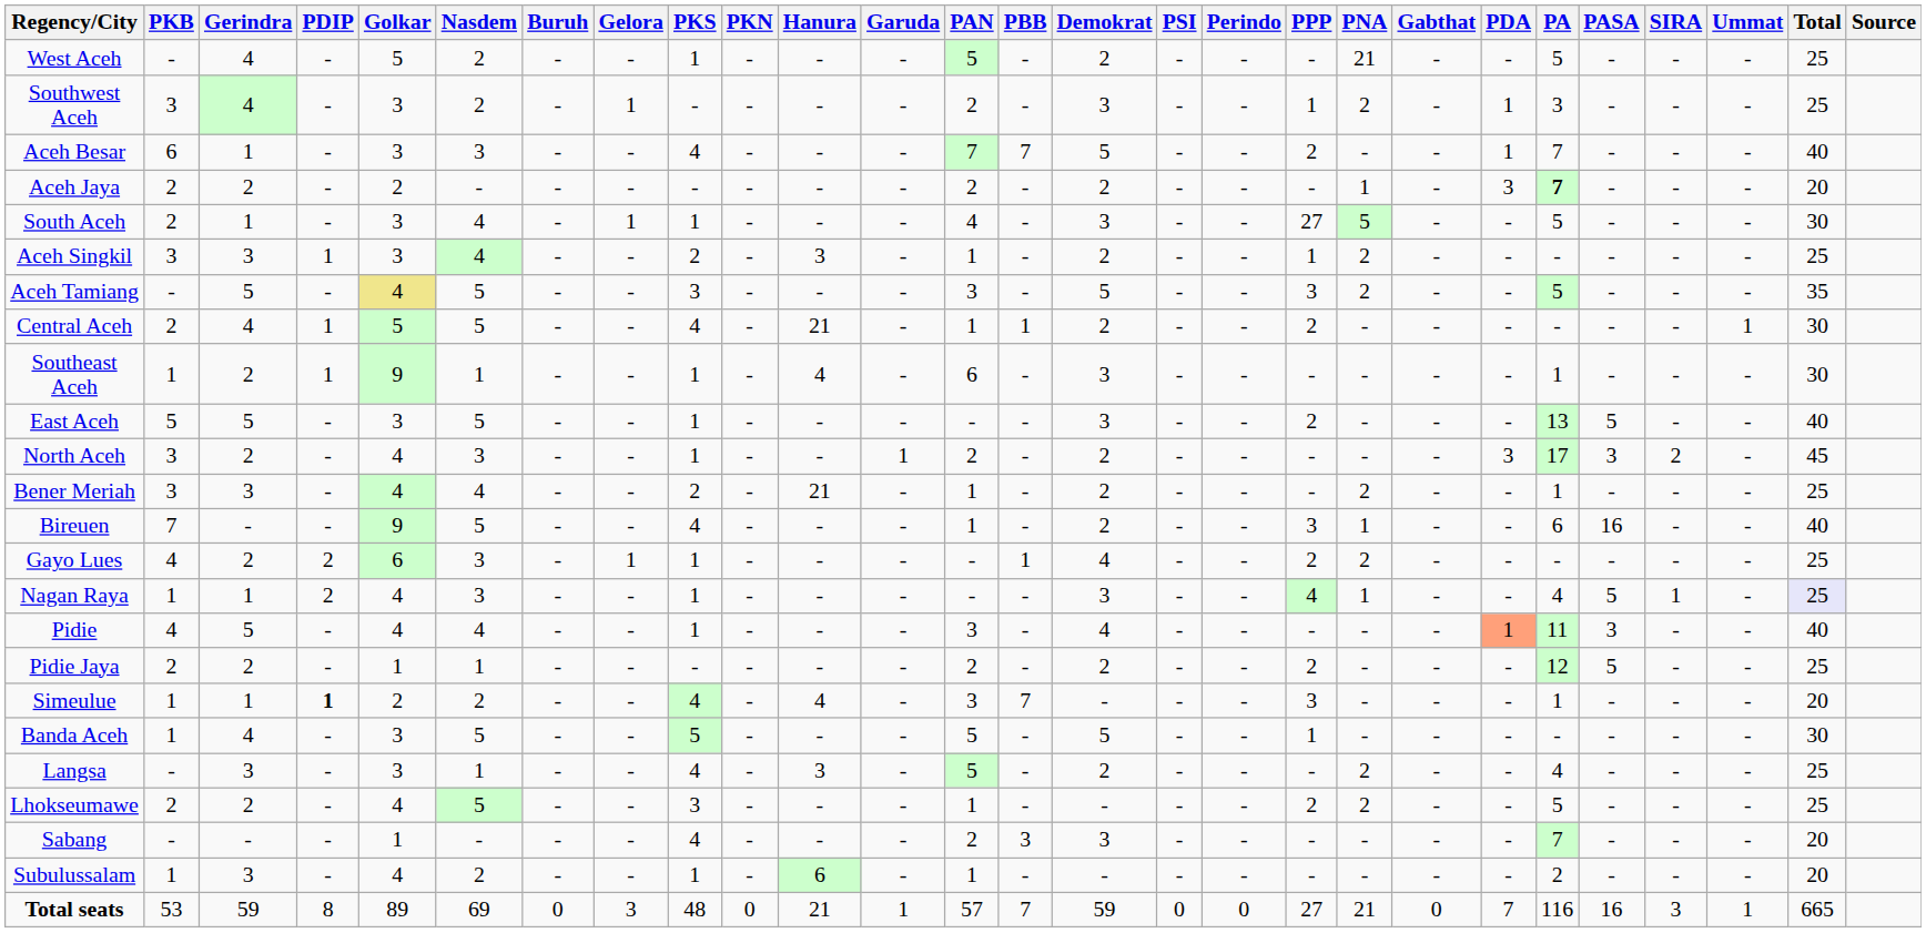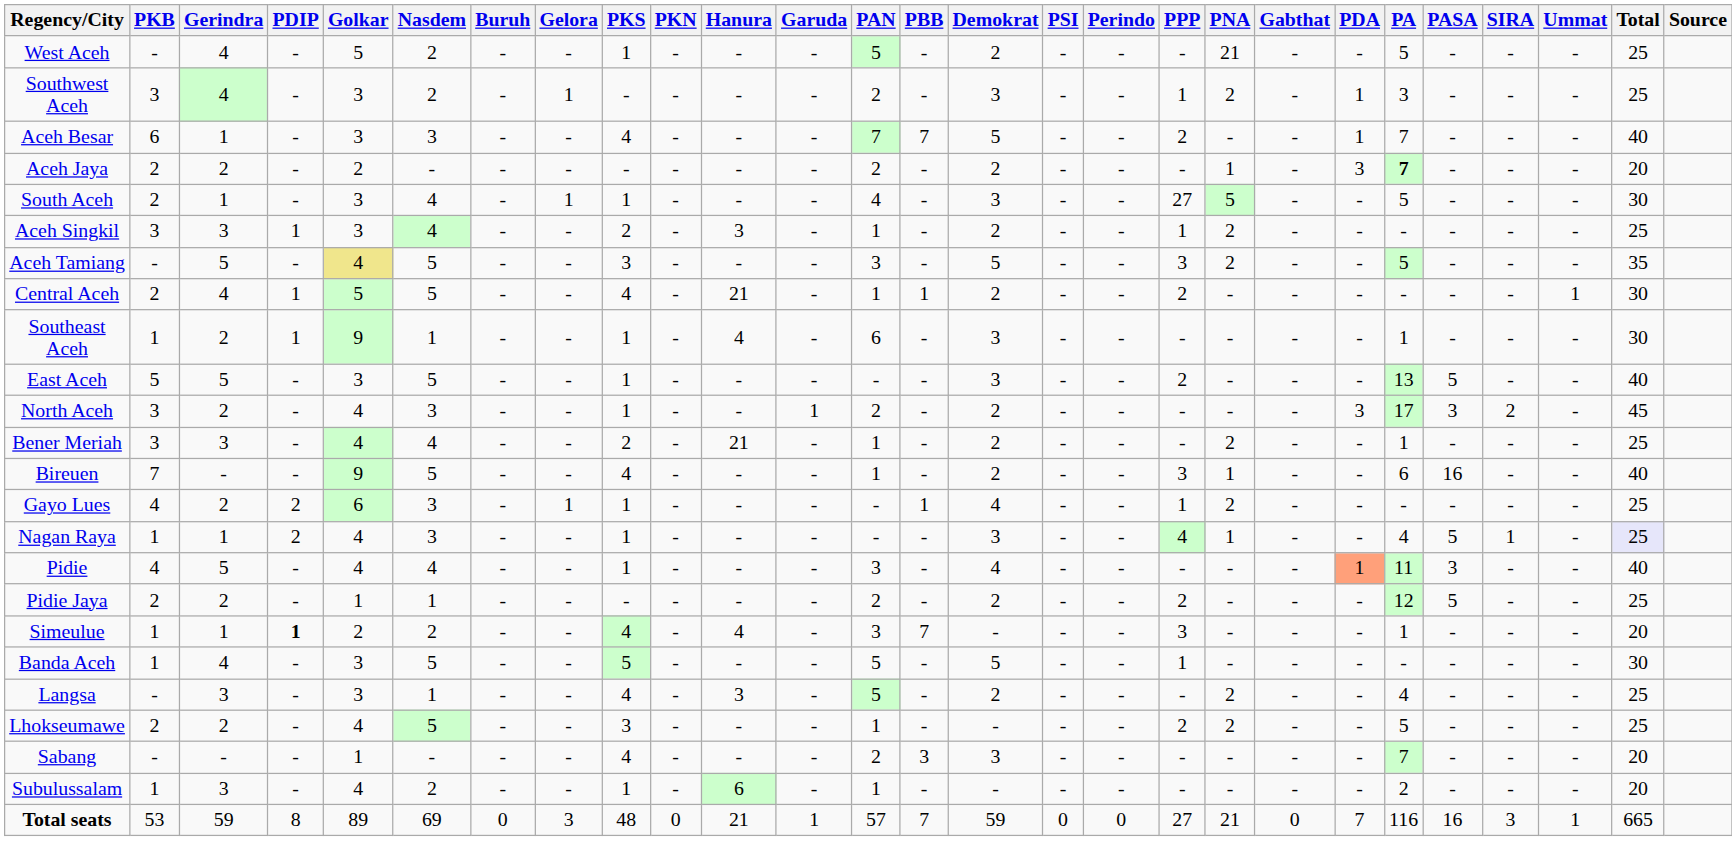 <table class="wikitable sortable" style="text-align:center">
 <tr>
 <th scope=col width=10%>Regency/City</th>
 <th scope=col width=3%><a href='#'>PKB</a></th>
 <th scope=col width=3%><a href='#'>Gerindra</a></th>
 <th scope=col width=3%><a href='#'>PDIP</a></th>
 <th scope=col width=3%><a href='#'>Golkar</a></th>
 <th scope=col width=3%><a href='#'>Nasdem</a></th>
 <th scope=col width=3%><a href='#'>Buruh</a></th>
 <th scope=col width=3%><a href='#'>Gelora</a></th>
 <th scope=col width=3%><a href='#'>PKS</a></th>
 <th scope=col width=3%><a href='#'>PKN</a></th>
 <th scope=col width=3%><a href='#'>Hanura</a></th>
 <th scope=col width=3%><a href='#'>Garuda</a></th>
 <th scope=col width=3%><a href='#'>PAN</a></th>
 <th scope=col width=3%><a href='#'>PBB</a></th>
 <th scope=col width=3%><a href='#'>Demokrat</a></th>
 <th scope=col width=3%><a href='#'>PSI</a></th>
 <th scope=col width=3%><a href='#'>Perindo</a></th>
 <th scope=col width=3%><a href='#'>PPP</a></th>
 <th scope=col width=3%><a href='#'>PNA</a></th>
 <th scope=col width=3%><a href='#'>Gabthat</a></th>
 <th scope=col width=3%><a href='#'>PDA</a></th>
 <th scope=col width=3%><a href='#'>PA</a></th>
 <th scope=col width=3%><a href='#'>PASA</a></th>
 <th scope=col width=3%><a href='#'>SIRA</a></th>
 <th scope=col width=3%><a href='#'>Ummat</a></th>
 <th scope=col width=3%>Total</th>
 <th scope=col width=3%>Source</th>
 </tr>
 <tr>
 <td><a href='#'>West Aceh</a></td>
 <td>-</td>
 <td>4</td>
 <td>-</td>
 <td>5</td>
 <td>2</td>
 <td>-</td>
 <td>-</td>
 <td>1</td>
 <td>-</td>
 <td>-</td>
 <td>-</td>
 <td style="background:#cfc;">5</td>
 <td>-</td>
 <td>2</td>
 <td>-</td>
 <td>-</td>
 <td>-</td>
 <td>21</td>
 <td>-</td>
 <td>-</td>
 <td>5</td>
 <td>-</td>
 <td>-</td>
 <td>-</td>
 <td>25</td>
 <td></td>
 </tr>
 <tr>
 <td><a href='#'>Southwest Aceh</a></td>
 <td>3</td>
 <td style="background:#cfc;">4</td>
 <td>-</td>
 <td>3</td>
 <td>2</td>
 <td>-</td>
 <td>1</td>
 <td>-</td>
 <td>-</td>
 <td>-</td>
 <td>-</td>
 <td>2</td>
 <td>-</td>
 <td>3</td>
 <td>-</td>
 <td>-</td>
 <td>1</td>
 <td>2</td>
 <td>-</td>
 <td>1</td>
 <td>3</td>
 <td>-</td>
 <td>-</td>
 <td>-</td>
 <td>25</td>
 <td></td>
 </tr>
 <tr>
 <td><a href='#'>Aceh Besar</a></td>
 <td>6</td>
 <td>1</td>
 <td>-</td>
 <td>3</td>
 <td>3</td>
 <td>-</td>
 <td>-</td>
 <td>4</td>
 <td>-</td>
 <td>-</td>
 <td>-</td>
 <td style="background:#cfc;">7</td>
 <td>7</td>
 <td>5</td>
 <td>-</td>
 <td>-</td>
 <td>2</td>
 <td>-</td>
 <td>-</td>
 <td>1</td>
 <td>7</td>
 <td>-</td>
 <td>-</td>
 <td>-</td>
 <td>40</td>
 <td></td>
 </tr>
 <tr>
 <td><a href='#'>Aceh Jaya</a></td>
 <td>2</td>
 <td>2</td>
 <td>-</td>
 <td>2</td>
 <td>-</td>
 <td>-</td>
 <td>-</td>
 <td>-</td>
 <td>-</td>
 <td>-</td>
 <td>-</td>
 <td>2</td>
 <td>-</td>
 <td>2</td>
 <td>-</td>
 <td>-</td>
 <td>-</td>
 <td>1</td>
 <td>-</td>
 <td>3</td>
 <td style="background:#cfc;"><strong>7</strong></td>
 <td>-</td>
 <td>-</td>
 <td>-</td>
 <td>20</td>
 <td></td>
 </tr>
 <tr>
 <td><a href='#'>South Aceh</a></td>
 <td>2</td>
 <td>1</td>
 <td>-</td>
 <td>3</td>
 <td>4</td>
 <td>-</td>
 <td>1</td>
 <td>1</td>
 <td>-</td>
 <td>-</td>
 <td>-</td>
 <td>4</td>
 <td>-</td>
 <td>3</td>
 <td>-</td>
 <td>-</td>
 <td>27</td>
 <td style="background:#cfc;">5</td>
 <td>-</td>
 <td>-</td>
 <td>5</td>
 <td>-</td>
 <td>-</td>
 <td>-</td>
 <td>30</td>
 <td></td>
 </tr>
 <tr>
 <td><a href='#'>Aceh Singkil</a></td>
 <td>3</td>
 <td>3</td>
 <td>1</td>
 <td>3</td>
 <td style="background:#cfc;">4</td>
 <td>-</td>
 <td>-</td>
 <td>2</td>
 <td>-</td>
 <td>3</td>
 <td>-</td>
 <td>1</td>
 <td>-</td>
 <td>2</td>
 <td>-</td>
 <td>-</td>
 <td>1</td>
 <td>2</td>
 <td>-</td>
 <td>-</td>
 <td>-</td>
 <td>-</td>
 <td>-</td>
 <td>-</td>
 <td>25</td>
 <td></td>
 </tr>
 <tr>
 <td><a href='#'>Aceh Tamiang</a></td>
 <td>-</td>
 <td>5</td>
 <td>-</td>
 <td style="background: khaki;">4</td>
 <td>5</td>
 <td>-</td>
 <td>-</td>
 <td>3</td>
 <td>-</td>
 <td>-</td>
 <td>-</td>
 <td>3</td>
 <td>-</td>
 <td>5</td>
 <td>-</td>
 <td>-</td>
 <td>3</td>
 <td>2</td>
 <td>-</td>
 <td>-</td>
 <td style="background:#cfc;">5</td>
 <td>-</td>
 <td>-</td>
 <td>-</td>
 <td>35</td>
 <td></td>
 </tr>
 <tr>
 <td><a href='#'>Central Aceh</a></td>
 <td>2</td>
 <td>4</td>
 <td>1</td>
 <td style="background:#cfc;">5</td>
 <td>5</td>
 <td>-</td>
 <td>-</td>
 <td>4</td>
 <td>-</td>
 <td>21</td>
 <td>-</td>
 <td>1</td>
 <td>1</td>
 <td>2</td>
 <td>-</td>
 <td>-</td>
 <td>2</td>
 <td>-</td>
 <td>-</td>
 <td>-</td>
 <td>-</td>
 <td>-</td>
 <td>-</td>
 <td>1</td>
 <td>30</td>
 <td></td>
 </tr>
 <tr>
 <td><a href='#'>Southeast Aceh</a></td>
 <td>1</td>
 <td>2</td>
 <td>1</td>
 <td style="background:#cfc;">9</td>
 <td>1</td>
 <td>-</td>
 <td>-</td>
 <td>1</td>
 <td>-</td>
 <td>4</td>
 <td>-</td>
 <td>6</td>
 <td>-</td>
 <td>3</td>
 <td>-</td>
 <td>-</td>
 <td>-</td>
 <td>-</td>
 <td>-</td>
 <td>-</td>
 <td>1</td>
 <td>-</td>
 <td>-</td>
 <td>-</td>
 <td>30</td>
 <td></td>
 </tr>
 <tr>
 <td><a href='#'>East Aceh</a></td>
 <td>5</td>
 <td>5</td>
 <td>-</td>
 <td>3</td>
 <td>5</td>
 <td>-</td>
 <td>-</td>
 <td>1</td>
 <td>-</td>
 <td>-</td>
 <td>-</td>
 <td>-</td>
 <td>-</td>
 <td>3</td>
 <td>-</td>
 <td>-</td>
 <td>2</td>
 <td>-</td>
 <td>-</td>
 <td>-</td>
 <td style="background:#cfc;">13</td>
 <td>5</td>
 <td>-</td>
 <td>-</td>
 <td>40</td>
 <td></td>
 </tr>
 <tr>
 <td><a href='#'>North Aceh</a></td>
 <td>3</td>
 <td>2</td>
 <td>-</td>
 <td>4</td>
 <td>3</td>
 <td>-</td>
 <td>-</td>
 <td>1</td>
 <td>-</td>
 <td>-</td>
 <td>1</td>
 <td>2</td>
 <td>-</td>
 <td>2</td>
 <td>-</td>
 <td>-</td>
 <td>-</td>
 <td>-</td>
 <td>-</td>
 <td>3</td>
 <td style="background:#cfc;">17</td>
 <td>3</td>
 <td>2</td>
 <td>-</td>
 <td>45</td>
 <td></td>
 </tr>
 <tr>
 <td><a href='#'>Bener Meriah</a></td>
 <td>3</td>
 <td>3</td>
 <td>-</td>
 <td style="background:#cfc;">4</td>
 <td>4</td>
 <td>-</td>
 <td>-</td>
 <td>2</td>
 <td>-</td>
 <td>21</td>
 <td>-</td>
 <td>1</td>
 <td>-</td>
 <td>2</td>
 <td>-</td>
 <td>-</td>
 <td>-</td>
 <td>2</td>
 <td>-</td>
 <td>-</td>
 <td>1</td>
 <td>-</td>
 <td>-</td>
 <td>-</td>
 <td>25</td>
 <td></td>
 </tr>
 <tr>
 <td><a href='#'>Bireuen</a></td>
 <td>7</td>
 <td>-</td>
 <td>-</td>
 <td style="background:#cfc;">9</td>
 <td>5</td>
 <td>-</td>
 <td>-</td>
 <td>4</td>
 <td>-</td>
 <td>-</td>
 <td>-</td>
 <td>1</td>
 <td>-</td>
 <td>2</td>
 <td>-</td>
 <td>-</td>
 <td>3</td>
 <td>1</td>
 <td>-</td>
 <td>-</td>
 <td>6</td>
 <td>16</td>
 <td>-</td>
 <td>-</td>
 <td>40</td>
 <td></td>
 </tr>
 <tr>
 <td><a href='#'>Gayo Lues</a></td>
 <td>4</td>
 <td>2</td>
 <td>2</td>
 <td style="background:#cfc;">6</td>
 <td>3</td>
 <td>-</td>
 <td>1</td>
 <td>1</td>
 <td>-</td>
 <td>-</td>
 <td>-</td>
 <td>-</td>
 <td>1</td>
 <td>4</td>
 <td>-</td>
 <td>-</td>
-<td>2</td>
+<td>1</td>
 <td>2</td>
 <td>-</td>
 <td>-</td>
 <td>-</td>
 <td>-</td>
 <td>-</td>
 <td>-</td>
 <td>25</td>
 <td></td>
 </tr>
 <tr>
 <td><a href='#'>Nagan Raya</a></td>
 <td>1</td>
 <td>1</td>
 <td>2</td>
 <td>4</td>
 <td>3</td>
 <td>-</td>
 <td>-</td>
 <td>1</td>
 <td>-</td>
 <td>-</td>
 <td>-</td>
 <td>-</td>
 <td>-</td>
 <td>3</td>
 <td>-</td>
 <td>-</td>
 <td style="background:#cfc;">4</td>
 <td>1</td>
 <td>-</td>
 <td>-</td>
 <td>4</td>
 <td>5</td>
 <td>1</td>
 <td>-</td>
 <td style="background: lavender;">25</td>
 <td></td>
 </tr>
 <tr>
 <td><a href='#'>Pidie</a></td>
 <td>4</td>
 <td>5</td>
 <td>-</td>
 <td>4</td>
 <td>4</td>
 <td>-</td>
 <td>-</td>
 <td>1</td>
 <td>-</td>
 <td>-</td>
 <td>-</td>
 <td>3</td>
 <td>-</td>
 <td>4</td>
 <td>-</td>
 <td>-</td>
 <td>-</td>
 <td>-</td>
 <td>-</td>
 <td style="background: lightsalmon;">1</td>
 <td style="background:#cfc;">11</td>
 <td>3</td>
 <td>-</td>
 <td>-</td>
 <td>40</td>
 <td></td>
 </tr>
 <tr>
 <td><a href='#'>Pidie Jaya</a></td>
 <td>2</td>
 <td>2</td>
 <td>-</td>
 <td>1</td>
 <td>1</td>
 <td>-</td>
 <td>-</td>
 <td>-</td>
 <td>-</td>
 <td>-</td>
 <td>-</td>
 <td>2</td>
 <td>-</td>
 <td>2</td>
 <td>-</td>
 <td>-</td>
 <td>2</td>
 <td>-</td>
 <td>-</td>
 <td>-</td>
 <td style="background:#cfc;">12</td>
 <td>5</td>
 <td>-</td>
 <td>-</td>
 <td>25</td>
 <td></td>
 </tr>
 <tr>
 <td><a href='#'>Simeulue</a></td>
 <td>1</td>
 <td>1</td>
 <td><strong>1</strong></td>
 <td>2</td>
 <td>2</td>
 <td>-</td>
 <td>-</td>
 <td style="background:#cfc;">4</td>
 <td>-</td>
 <td>4</td>
 <td>-</td>
 <td>3</td>
 <td>7</td>
 <td>-</td>
 <td>-</td>
 <td>-</td>
 <td>3</td>
 <td>-</td>
 <td>-</td>
 <td>-</td>
 <td>1</td>
 <td>-</td>
 <td>-</td>
 <td>-</td>
 <td>20</td>
 <td></td>
 </tr>
 <tr>
 <td><a href='#'>Banda Aceh</a></td>
 <td>1</td>
 <td>4</td>
 <td>-</td>
 <td>3</td>
 <td>5</td>
 <td>-</td>
 <td>-</td>
 <td style="background:#cfc;">5</td>
 <td>-</td>
 <td>-</td>
 <td>-</td>
 <td>5</td>
 <td>-</td>
 <td>5</td>
 <td>-</td>
 <td>-</td>
 <td>1</td>
 <td>-</td>
 <td>-</td>
 <td>-</td>
 <td>-</td>
 <td>-</td>
 <td>-</td>
 <td>-</td>
 <td>30</td>
 <td></td>
 </tr>
 <tr>
 <td><a href='#'>Langsa</a></td>
 <td>-</td>
 <td>3</td>
 <td>-</td>
 <td>3</td>
 <td>1</td>
 <td>-</td>
 <td>-</td>
 <td>4</td>
 <td>-</td>
 <td>3</td>
 <td>-</td>
 <td style="background:#cfc;">5</td>
 <td>-</td>
 <td>2</td>
 <td>-</td>
 <td>-</td>
 <td>-</td>
 <td>2</td>
 <td>-</td>
 <td>-</td>
 <td>4</td>
 <td>-</td>
 <td>-</td>
 <td>-</td>
 <td>25</td>
 <td></td>
 </tr>
 <tr>
 <td><a href='#'>Lhokseumawe</a></td>
 <td>2</td>
 <td>2</td>
 <td>-</td>
 <td>4</td>
 <td style="background:#cfc;">5</td>
 <td>-</td>
 <td>-</td>
 <td>3</td>
 <td>-</td>
 <td>-</td>
 <td>-</td>
 <td>1</td>
 <td>-</td>
 <td>-</td>
 <td>-</td>
 <td>-</td>
 <td>2</td>
 <td>2</td>
 <td>-</td>
 <td>-</td>
 <td>5</td>
 <td>-</td>
 <td>-</td>
 <td>-</td>
 <td>25</td>
 <td></td>
 </tr>
 <tr>
 <td><a href='#'>Sabang</a></td>
 <td>-</td>
 <td>-</td>
 <td>-</td>
 <td>1</td>
 <td>-</td>
 <td>-</td>
 <td>-</td>
 <td>4</td>
 <td>-</td>
 <td>-</td>
 <td>-</td>
 <td>2</td>
 <td>3</td>
 <td>3</td>
 <td>-</td>
 <td>-</td>
 <td>-</td>
 <td>-</td>
 <td>-</td>
 <td>-</td>
 <td style="background:#cfc;">7</td>
 <td>-</td>
 <td>-</td>
 <td>-</td>
 <td>20</td>
 <td></td>
 </tr>
 <tr>
 <td><a href='#'>Subulussalam</a></td>
 <td>1</td>
 <td>3</td>
 <td>-</td>
 <td>4</td>
 <td>2</td>
 <td>-</td>
 <td>-</td>
 <td>1</td>
 <td>-</td>
 <td style="background:#cfc;">6</td>
 <td>-</td>
 <td>1</td>
 <td>-</td>
 <td>-</td>
 <td>-</td>
 <td>-</td>
 <td>-</td>
 <td>-</td>
 <td>-</td>
 <td>-</td>
 <td>2</td>
 <td>-</td>
 <td>-</td>
 <td>-</td>
 <td>20</td>
 <td></td>
 </tr>
 <tr>
 <td><strong>Total seats</strong></td>
 <td>53</td>
 <td>59</td>
 <td>8</td>
 <td>89</td>
 <td>69</td>
 <td>0</td>
 <td>3</td>
 <td>48</td>
 <td>0</td>
 <td>21</td>
 <td>1</td>
 <td>57</td>
 <td>7</td>
 <td>59</td>
 <td>0</td>
 <td>0</td>
 <td>27</td>
 <td>21</td>
 <td>0</td>
 <td>7</td>
 <td>116</td>
 <td>16</td>
 <td>3</td>
 <td>1</td>
 <td>665</td>
 </tr>
 </table>
